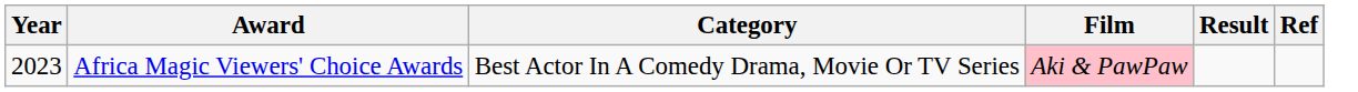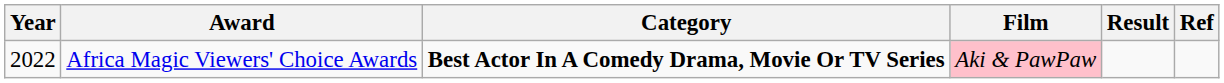 <table class="wikitable">
 <tr>
 <th>Year</th>
 <th>Award</th>
 <th>Category</th>
 <th>Film</th>
 <th>Result</th>
 <th>Ref</th>
 </tr>
 <tr>
-<td>2023</td>
+<td>2022</td>
 <td><a href='#'>Africa Magic Viewers' Choice Awards</a></td>
-<td>Best Actor In A Comedy Drama, Movie Or TV Series</td>
+<td><strong>Best Actor In A Comedy Drama, Movie Or TV Series</strong></td>
 <td style="background: pink;"><em>Aki & PawPaw</em></td>
 <td></td>
 <td></td>
 </tr>
 </table>
